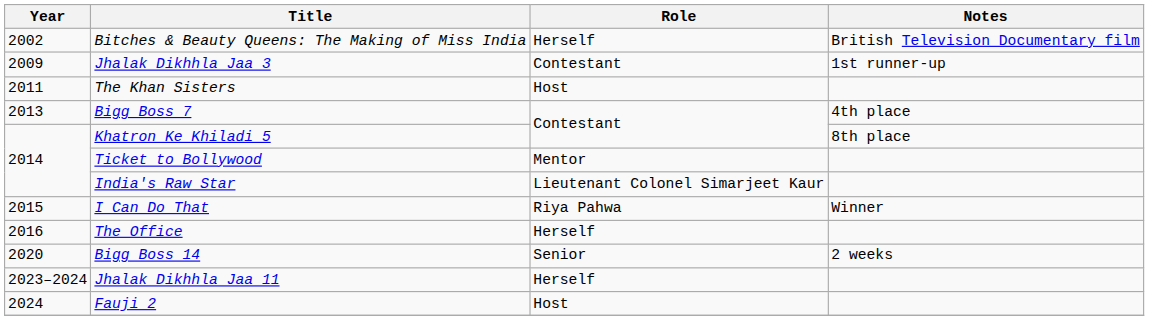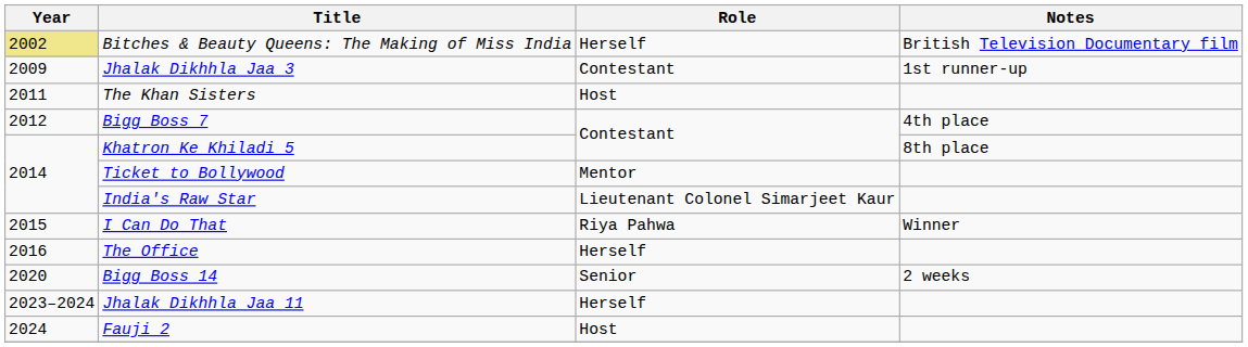 <table class="wikitable sortable">
 <tr>
 <th>Year</th>
 <th>Title</th>
 <th>Role</th>
 <th>Notes</th>
 </tr>
 <tr>
-<td>2002</td>
+<td style="background: khaki;">2002</td>
 <td><em>Bitches & Beauty Queens: The Making of Miss India</em></td>
 <td>Herself</td>
 <td>British <a href='#'>Television Documentary film</a></td>
 </tr>
 <tr>
 <td>2009</td>
 <td><em><a href='#'>Jhalak Dikhhla Jaa 3</a></em></td>
 <td>Contestant</td>
 <td>1st runner-up</td>
 </tr>
 <tr>
 <td>2011</td>
 <td><em>The Khan Sisters</em></td>
 <td>Host</td>
 <td></td>
 </tr>
 <tr>
-<td>2013</td>
+<td>2012</td>
 <td><em><a href='#'>Bigg Boss 7</a></em></td>
 <td rowspan="2">Contestant</td>
 <td>4th place</td>
 </tr>
 <tr>
 <td rowspan="3">2014</td>
 <td><em><a href='#'>Khatron Ke Khiladi 5</a></em></td>
 <td>8th place</td>
 </tr>
 <tr>
 <td><em><a href='#'>Ticket to Bollywood</a></em></td>
 <td>Mentor</td>
 <td></td>
 </tr>
 <tr>
 <td><em><a href='#'>India's Raw Star</a></em></td>
 <td>Lieutenant Colonel Simarjeet Kaur</td>
 <td></td>
 </tr>
 <tr>
 <td>2015</td>
 <td><em><a href='#'>I Can Do That</a></em></td>
 <td>Riya Pahwa</td>
 <td>Winner</td>
 </tr>
 <tr>
 <td>2016</td>
 <td><em><a href='#'>The Office</a></em></td>
 <td>Herself</td>
 <td></td>
 </tr>
 <tr>
 <td>2020</td>
 <td><em><a href='#'>Bigg Boss 14</a></em></td>
 <td>Senior</td>
 <td>2 weeks</td>
 </tr>
 <tr>
 <td>2023–2024</td>
 <td><em><a href='#'>Jhalak Dikhhla Jaa 11</a></em></td>
 <td>Herself</td>
 <td></td>
 </tr>
 <tr>
 <td>2024</td>
 <td><em><a href='#'>Fauji 2</a></em></td>
 <td>Host</td>
 <td></td>
 </tr>
 <tr>
 </tr>
 </table>
